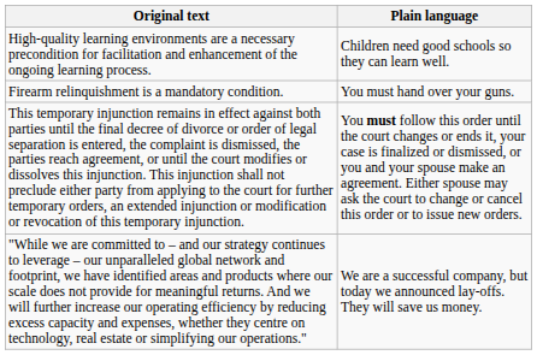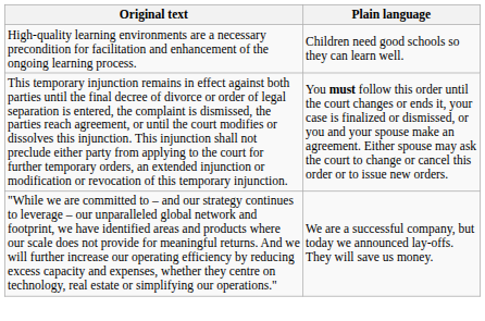 <table class="wikitable">
 <tr>
 <th>Original text</th>
 <th>Plain language</th>
 </tr>
 <tr>
 <td>High-quality learning environments are a necessary precondition for facilitation and enhancement of the ongoing learning process.</td>
 <td>Children need good schools so they can learn well.</td>
 </tr>
 <tr>
-<td>Firearm relinquishment is a mandatory condition.</td>
-<td>You must hand over your guns.</td>
-</tr>
-<tr>
 <td>This temporary injunction remains in effect against both parties until the final decree of divorce or order of legal separation is entered, the complaint is dismissed, the parties reach agreement, or until the court modifies or dissolves this injunction. This injunction shall not preclude either party from applying to the court for further temporary orders, an extended injunction or modification or revocation of this temporary injunction.</td>
 <td>You <strong>must</strong> follow this order until the court changes or ends it, your case is finalized or dismissed, or you and your spouse make an agreement. Either spouse may ask the court to change or cancel this order or to issue new orders.</td>
 </tr>
 <tr>
 <td>"While we are committed to – and our strategy continues to leverage – our unparalleled global network and footprint, we have identified areas and products where our scale does not provide for meaningful returns. And we will further increase our operating efficiency by reducing excess capacity and expenses, whether they centre on technology, real estate or simplifying our operations."</td>
 <td>We are a successful company, but today we announced lay-offs. They will save us money.</td>
 </tr>
 </table>
